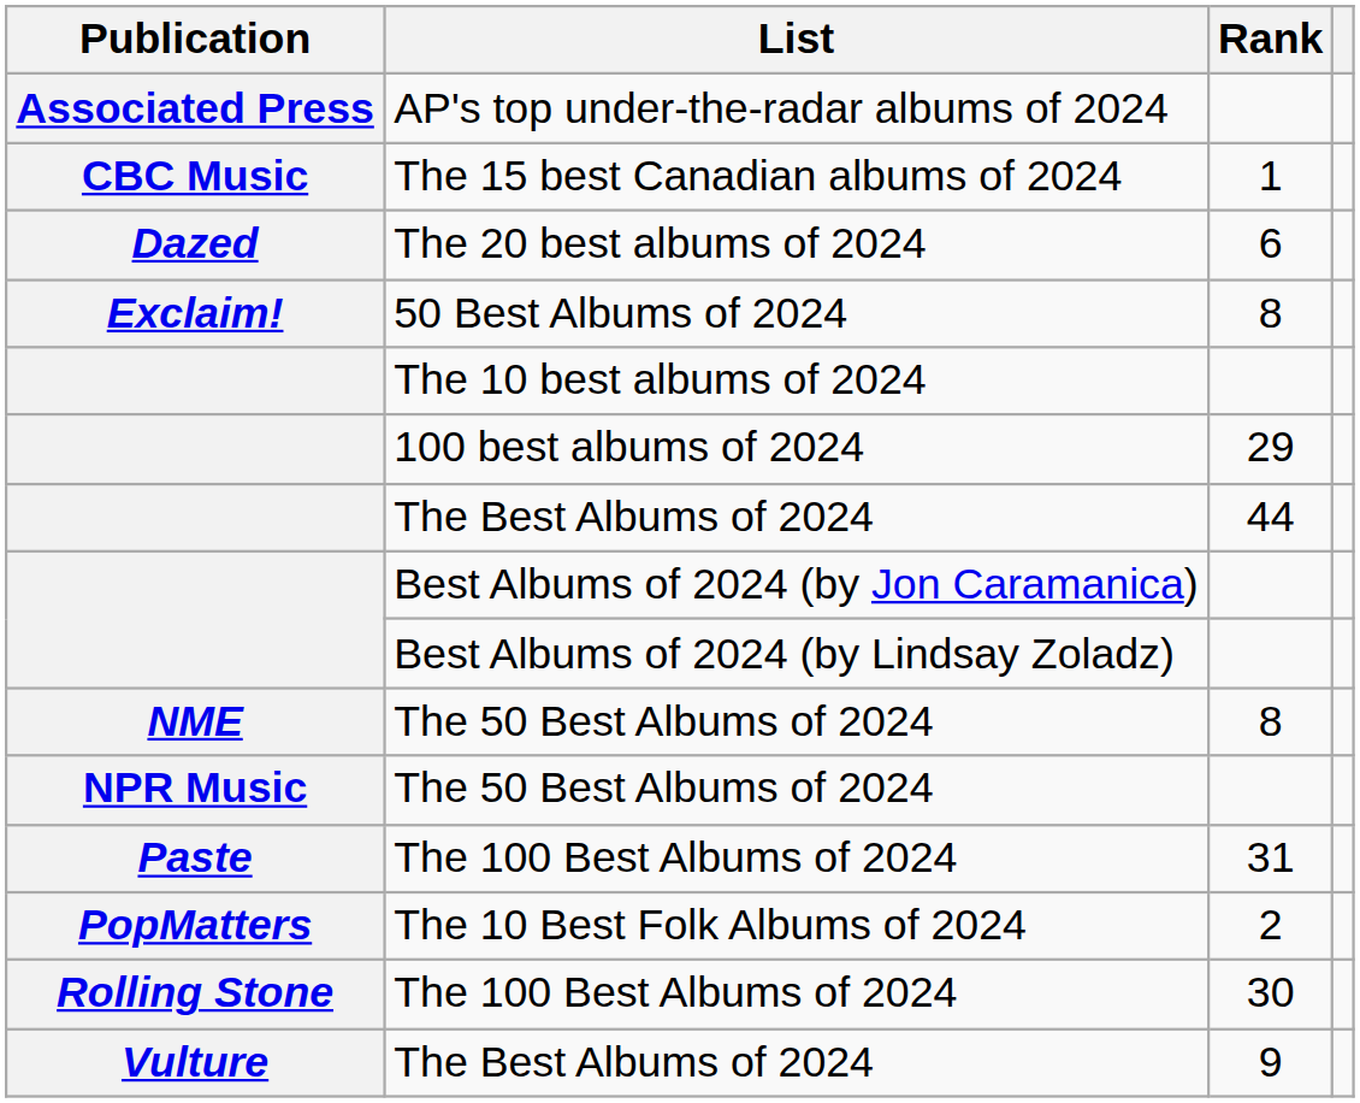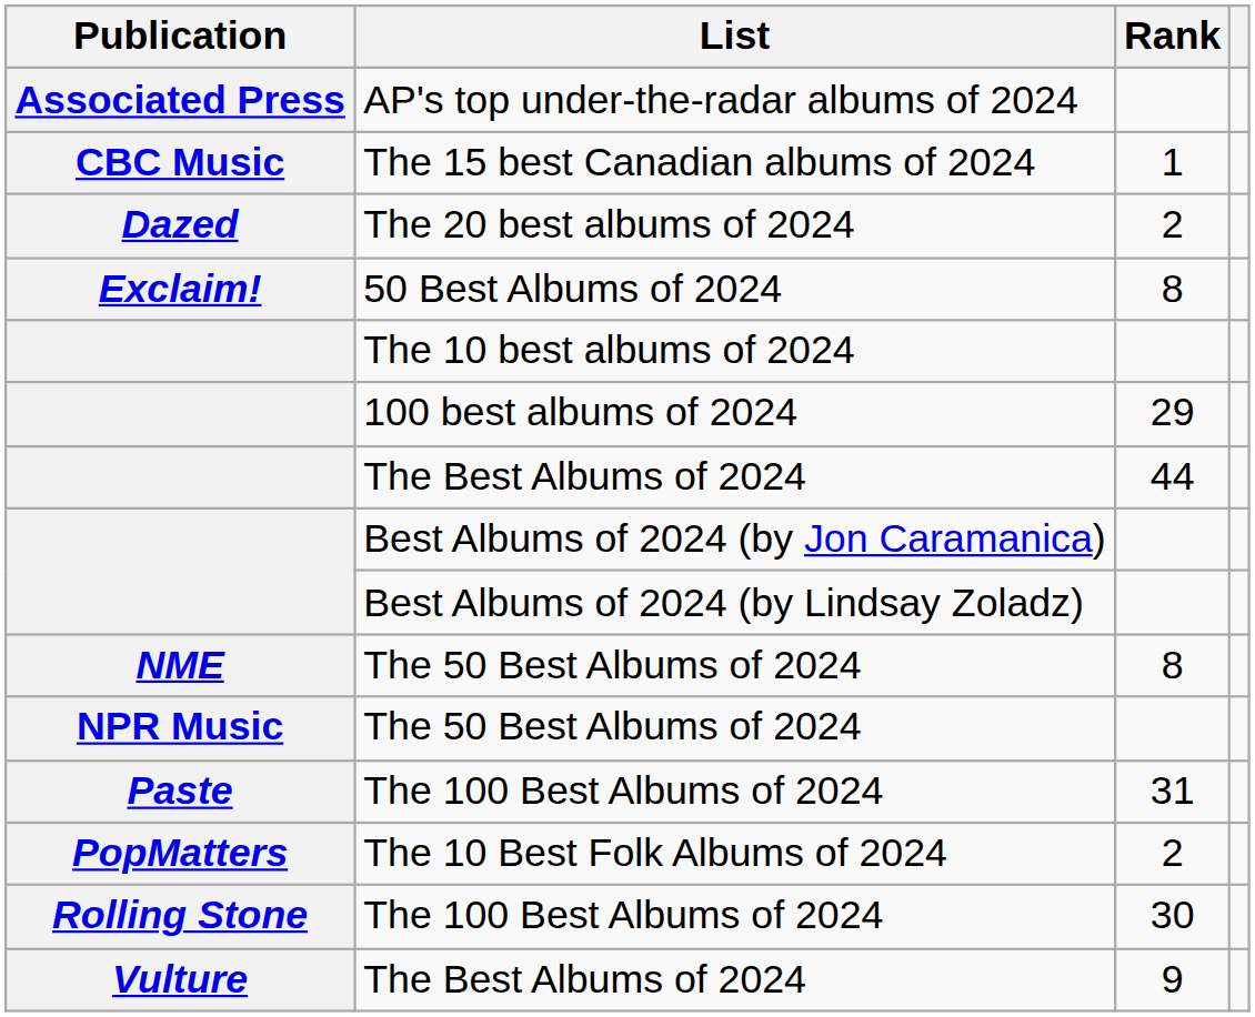 <table class="wikitable sortable plainrowheaders">
 <tr>
 <th scope="col">Publication</th>
 <th scope="col" class="unsortable">List</th>
 <th scope="col">Rank</th>
 <th scope="col" class="unsortable"></th>
 </tr>
 <tr>
 <th scope="row"><a href='#'>Associated Press</a></th>
 <td>AP's top under-the-radar albums of 2024</td>
 <td></td>
 <td style="text-align: center;"></td>
 </tr>
 <tr>
 <th scope="row"><a href='#'>CBC Music</a></th>
 <td>The 15 best Canadian albums of 2024</td>
 <td style="text-align: center;">1</td>
 <td style="text-align: center;"></td>
 </tr>
 <tr>
 <th scope="row"><em><a href='#'>Dazed</a></em></th>
 <td>The 20 best albums of 2024</td>
-<td style="text-align: center;">6</td>
+<td style="text-align: center;">2</td>
 <td style="text-align: center;"></td>
 </tr>
 <tr>
 <th scope="row"><em><a href='#'>Exclaim!</a></em></th>
 <td>50 Best Albums of 2024</td>
 <td style="text-align: center;">8</td>
 <td style="text-align: center;"></td>
 </tr>
 <tr>
 <th scope="row"><em></em></th>
 <td>The 10 best albums of 2024</td>
 <td></td>
 <td style="text-align: center;"></td>
 </tr>
 <tr>
 <th scope="row"><em></em></th>
 <td>100 best albums of 2024</td>
 <td style="text-align: center;">29</td>
 <td style="text-align: center;"></td>
 </tr>
 <tr>
 <th scope="row"><em></em></th>
 <td>The Best Albums of 2024</td>
 <td style="text-align: center;">44</td>
 <td style="text-align: center;"></td>
 </tr>
 <tr>
 <th scope="row" rowspan="2"><em></em></th>
 <td>Best Albums of 2024 (by <a href='#'>Jon Caramanica</a>)</td>
 <td></td>
 <td style="text-align: center;"></td>
 </tr>
 <tr>
 <td>Best Albums of 2024 (by Lindsay Zoladz)</td>
 <td></td>
 <td style="text-align: center;"></td>
 </tr>
 <tr>
 <th scope="row"><em><a href='#'>NME</a></em></th>
 <td>The 50 Best Albums of 2024</td>
 <td style="text-align: center;">8</td>
 <td style="text-align: center;"></td>
 </tr>
 <tr>
 <th scope="row"><a href='#'>NPR Music</a></th>
 <td>The 50 Best Albums of 2024</td>
 <td></td>
 <td style="text-align: center;"></td>
 </tr>
 <tr>
 <th scope="row"><em><a href='#'>Paste</a></em></th>
 <td>The 100 Best Albums of 2024</td>
 <td style="text-align: center;">31</td>
 <td style="text-align: center;"></td>
 </tr>
 <tr>
 <th scope="row"><em><a href='#'>PopMatters</a></em></th>
 <td>The 10 Best Folk Albums of 2024</td>
 <td style="text-align: center;">2</td>
 <td style="text-align: center;"></td>
 </tr>
 <tr>
 <th scope="row"><em><a href='#'>Rolling Stone</a></em></th>
 <td>The 100 Best Albums of 2024</td>
 <td style="text-align: center;">30</td>
 <td style="text-align: center;"></td>
 </tr>
 <tr>
 <th scope="row"><em><a href='#'>Vulture</a></em></th>
 <td>The Best Albums of 2024</td>
 <td style="text-align: center;">9</td>
 <td style="text-align: center;"></td>
 </tr>
 </table>
